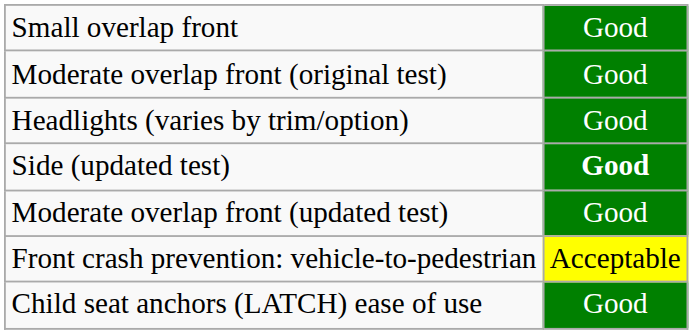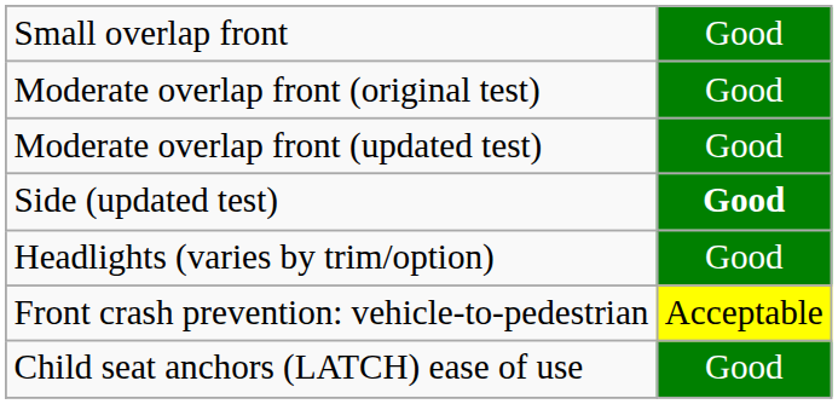 <table class="wikitable">
 <tr>
 <td>Small overlap front</td>
 <td style="text-align:center;color:white;background:green">Good</td>
 </tr>
 <tr>
 <td>Moderate overlap front (original test)</td>
 <td style="text-align:center;color:white;background:green">Good</td>
 </tr>
 <tr>
-<td>Headlights (varies by trim/option)</td>
+<td>Moderate overlap front (updated test)</td>
 <td style="text-align:center;color:white;background:green">Good</td>
 </tr>
 <tr>
 <td>Side (updated test)</td>
 <td style="text-align:center;color:white;background:green"><strong>Good</strong></td>
 </tr>
 <tr>
-<td>Moderate overlap front (updated test)</td>
+<td>Headlights (varies by trim/option)</td>
 <td style="text-align:center;color:white;background:green">Good</td>
 </tr>
 <tr>
 <td>Front crash prevention: vehicle-to-pedestrian</td>
 <td colspan="1" style="text-align:center;color:black;background:yellow">Acceptable</td>
 </tr>
 <tr>
 <td>Child seat anchors (LATCH) ease of use</td>
 <td style="text-align:center;color:white;background:green">Good</td>
 </tr>
 </table>
